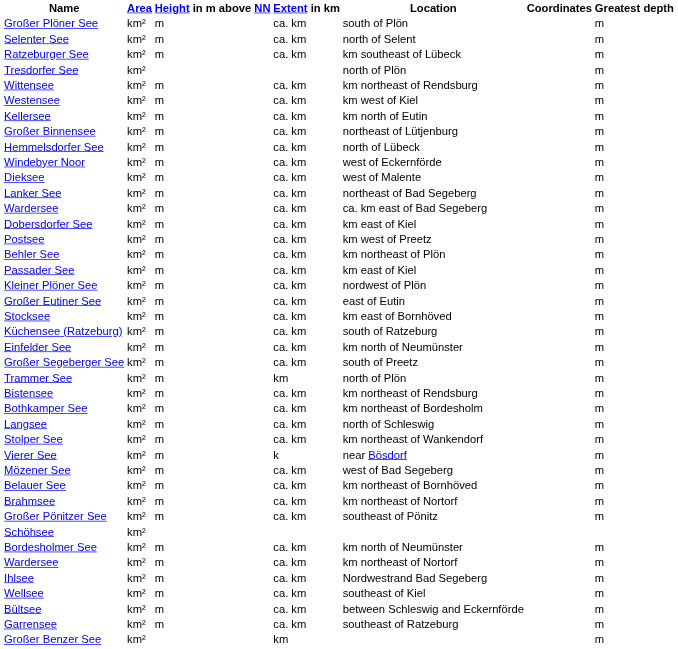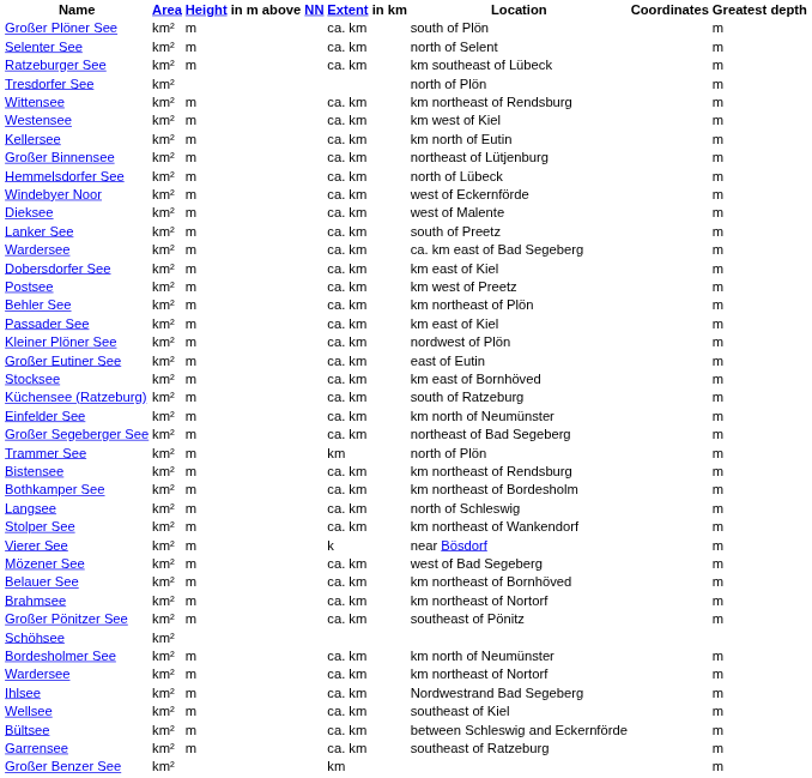 <table class:"wikitable sortable">
 <tr class:"hintergrundfarbe5">
 <th>Name</th>
 <th><a href='#'>Area</a></th>
 <th><a href='#'>Height</a> in m above <a href='#'>NN</a></th>
 <th><a href='#'>Extent</a> in km</th>
 <th class:"unsortable">Location</th>
 <th>Coordinates</th>
 <th>Greatest depth</th>
 </tr>
 <tr>
 <td><a href='#'>Großer Plöner See</a></td>
 <td> km²</td>
 <td> m</td>
 <td>ca.  km</td>
 <td>south of Plön</td>
 <td></td>
 <td> m</td>
 </tr>
 <tr>
 <td><a href='#'>Selenter See</a></td>
 <td> km²</td>
 <td> m</td>
 <td>ca.  km</td>
 <td>north of Selent</td>
 <td></td>
 <td> m</td>
 </tr>
 <tr>
 <td><a href='#'>Ratzeburger See</a></td>
 <td> km²</td>
 <td> m</td>
 <td>ca.  km</td>
 <td> km southeast of Lübeck</td>
 <td></td>
 <td> m</td>
 </tr>
 <tr>
 <td><a href='#'>Tresdorfer See</a></td>
 <td> km²</td>
 <td></td>
 <td></td>
 <td>north of Plön</td>
 <td></td>
 <td> m</td>
 </tr>
 <tr>
 <td><a href='#'>Wittensee</a></td>
 <td> km²</td>
 <td> m</td>
 <td>ca.  km</td>
 <td> km northeast of Rendsburg</td>
 <td></td>
 <td> m</td>
 </tr>
 <tr>
 <td><a href='#'>Westensee</a></td>
 <td> km²</td>
 <td> m</td>
 <td>ca.  km</td>
 <td> km west of Kiel</td>
 <td></td>
 <td> m</td>
 </tr>
 <tr>
 <td><a href='#'>Kellersee</a></td>
 <td> km²</td>
 <td> m</td>
 <td>ca.  km</td>
 <td> km north of Eutin</td>
 <td></td>
 <td> m</td>
 </tr>
 <tr>
 <td><a href='#'>Großer Binnensee</a></td>
 <td> km²</td>
 <td> m</td>
 <td>ca.  km</td>
 <td>northeast of Lütjenburg</td>
 <td></td>
 <td> m</td>
 </tr>
 <tr>
 <td><a href='#'>Hemmelsdorfer See</a></td>
 <td> km²</td>
 <td> m</td>
 <td>ca.  km</td>
 <td>north of Lübeck</td>
 <td></td>
 <td> m</td>
 </tr>
 <tr>
 <td><a href='#'>Windebyer Noor</a></td>
 <td> km²</td>
 <td> m</td>
 <td>ca.  km</td>
 <td>west of Eckernförde</td>
 <td></td>
 <td> m</td>
 </tr>
 <tr>
 <td><a href='#'>Dieksee</a></td>
 <td> km²</td>
 <td> m</td>
 <td>ca.  km</td>
 <td>west of Malente</td>
 <td></td>
 <td> m</td>
 </tr>
 <tr>
 <td><a href='#'>Lanker See</a></td>
 <td> km²</td>
 <td> m</td>
 <td>ca.  km</td>
-<td>northeast of Bad Segeberg</td>
+<td>south of Preetz</td>
 <td></td>
 <td> m</td>
 </tr>
 <tr>
 <td><a href='#'>Wardersee</a></td>
 <td> km²</td>
 <td> m</td>
 <td>ca.  km</td>
 <td>ca.  km east of Bad Segeberg</td>
 <td></td>
 <td> m</td>
 </tr>
 <tr>
 <td><a href='#'>Dobersdorfer See</a></td>
 <td> km²</td>
 <td> m</td>
 <td>ca.  km</td>
 <td> km east of Kiel</td>
 <td></td>
 <td> m</td>
 </tr>
 <tr>
 <td><a href='#'>Postsee</a></td>
 <td> km²</td>
 <td> m</td>
 <td>ca.  km</td>
 <td> km west of Preetz</td>
 <td></td>
 <td> m</td>
 </tr>
 <tr>
 <td><a href='#'>Behler See</a></td>
 <td> km²</td>
 <td> m</td>
 <td>ca.  km</td>
 <td> km northeast of Plön</td>
 <td></td>
 <td> m</td>
 </tr>
 <tr>
 <td><a href='#'>Passader See</a></td>
 <td> km²</td>
 <td> m</td>
 <td>ca.  km</td>
 <td> km east of Kiel</td>
 <td></td>
 <td> m</td>
 </tr>
 <tr>
 <td><a href='#'>Kleiner Plöner See</a></td>
 <td> km²</td>
 <td> m</td>
 <td>ca.  km</td>
 <td>nordwest of Plön</td>
 <td></td>
 <td> m</td>
 </tr>
 <tr>
 <td><a href='#'>Großer Eutiner See</a></td>
 <td> km²</td>
 <td> m</td>
 <td>ca.  km</td>
 <td>east of Eutin</td>
 <td></td>
 <td> m</td>
 </tr>
 <tr>
 <td><a href='#'>Stocksee</a></td>
 <td> km²</td>
 <td> m</td>
 <td>ca.  km</td>
 <td> km east of Bornhöved</td>
 <td></td>
 <td> m</td>
 </tr>
 <tr>
 <td><a href='#'>Küchensee (Ratzeburg)</a></td>
 <td> km²</td>
 <td> m</td>
 <td>ca.  km</td>
 <td>south of Ratzeburg</td>
 <td></td>
 <td> m</td>
 </tr>
 <tr>
 <td><a href='#'>Einfelder See</a></td>
 <td> km²</td>
 <td> m</td>
 <td>ca.  km</td>
 <td> km north of Neumünster</td>
 <td></td>
 <td> m</td>
 </tr>
 <tr>
 <td><a href='#'>Großer Segeberger See</a></td>
 <td> km²</td>
 <td> m</td>
 <td>ca.  km</td>
-<td>south of Preetz</td>
+<td>northeast of Bad Segeberg</td>
 <td></td>
 <td> m</td>
 </tr>
 <tr>
 <td><a href='#'>Trammer See</a></td>
 <td> km²</td>
 <td> m</td>
 <td> km</td>
 <td>north of Plön</td>
 <td></td>
 <td> m</td>
 </tr>
 <tr>
 <td><a href='#'>Bistensee</a></td>
 <td> km²</td>
 <td> m</td>
 <td>ca.  km</td>
 <td> km northeast of Rendsburg</td>
 <td></td>
 <td> m</td>
 </tr>
 <tr>
 <td><a href='#'>Bothkamper See</a></td>
 <td> km²</td>
 <td> m</td>
 <td>ca.  km</td>
 <td> km northeast of Bordesholm</td>
 <td></td>
 <td> m</td>
 </tr>
 <tr>
 <td><a href='#'>Langsee</a></td>
 <td> km²</td>
 <td> m</td>
 <td>ca.  km</td>
 <td>north of Schleswig</td>
 <td></td>
 <td> m</td>
 </tr>
 <tr>
 <td><a href='#'>Stolper See</a></td>
 <td> km²</td>
 <td> m</td>
 <td>ca.  km</td>
 <td> km northeast of Wankendorf</td>
 <td></td>
 <td> m</td>
 </tr>
 <tr>
 <td><a href='#'>Vierer See</a></td>
 <td> km²</td>
 <td> m</td>
 <td> k</td>
 <td>near <a href='#'>Bösdorf</a></td>
 <td></td>
 <td> m</td>
 </tr>
 <tr>
 <td><a href='#'>Mözener See</a></td>
 <td> km²</td>
 <td> m</td>
 <td>ca.  km</td>
 <td>west of Bad Segeberg</td>
 <td></td>
 <td> m</td>
 </tr>
 <tr>
 <td><a href='#'>Belauer See</a></td>
 <td> km²</td>
 <td> m</td>
 <td>ca.  km</td>
 <td> km northeast of Bornhöved</td>
 <td></td>
 <td> m</td>
 </tr>
 <tr>
 <td><a href='#'>Brahmsee</a></td>
 <td> km²</td>
 <td> m</td>
 <td>ca.  km</td>
 <td> km northeast of Nortorf</td>
 <td></td>
 <td> m</td>
 </tr>
 <tr>
 <td><a href='#'>Großer Pönitzer See</a></td>
 <td> km²</td>
 <td> m</td>
 <td>ca.  km</td>
 <td>southeast of Pönitz</td>
 <td></td>
 <td> m</td>
 </tr>
 <tr>
 <td><a href='#'>Schöhsee</a></td>
 <td> km²</td>
 <td></td>
 <td></td>
 <td></td>
 <td></td>
 <td></td>
 </tr>
 <tr>
 <td><a href='#'>Bordesholmer See</a></td>
 <td> km²</td>
 <td> m</td>
 <td>ca.  km</td>
 <td> km north of Neumünster</td>
 <td></td>
 <td> m</td>
 </tr>
 <tr>
 <td><a href='#'>Wardersee</a></td>
 <td> km²</td>
 <td> m</td>
 <td>ca.  km</td>
 <td> km northeast of Nortorf</td>
 <td></td>
 <td> m</td>
 </tr>
 <tr>
 <td><a href='#'>Ihlsee</a></td>
 <td> km²</td>
 <td> m</td>
 <td>ca.  km</td>
 <td>Nordwestrand Bad Segeberg</td>
 <td></td>
 <td> m</td>
 </tr>
 <tr>
 <td><a href='#'>Wellsee</a></td>
 <td> km²</td>
 <td> m</td>
 <td>ca.  km</td>
 <td>southeast of Kiel</td>
 <td></td>
 <td> m</td>
 </tr>
 <tr>
 <td><a href='#'>Bültsee</a></td>
 <td> km²</td>
 <td> m</td>
 <td>ca.  km</td>
 <td>between Schleswig and Eckernförde</td>
 <td></td>
 <td> m</td>
 </tr>
 <tr>
 <td><a href='#'>Garrensee</a></td>
 <td> km²</td>
 <td> m</td>
 <td>ca.  km</td>
 <td>southeast of Ratzeburg</td>
 <td></td>
 <td> m</td>
 </tr>
 <tr>
 <td><a href='#'>Großer Benzer See</a></td>
 <td> km²</td>
 <td></td>
 <td> km</td>
 <td></td>
 <td></td>
 <td>m</td>
 </tr>
 </table>
